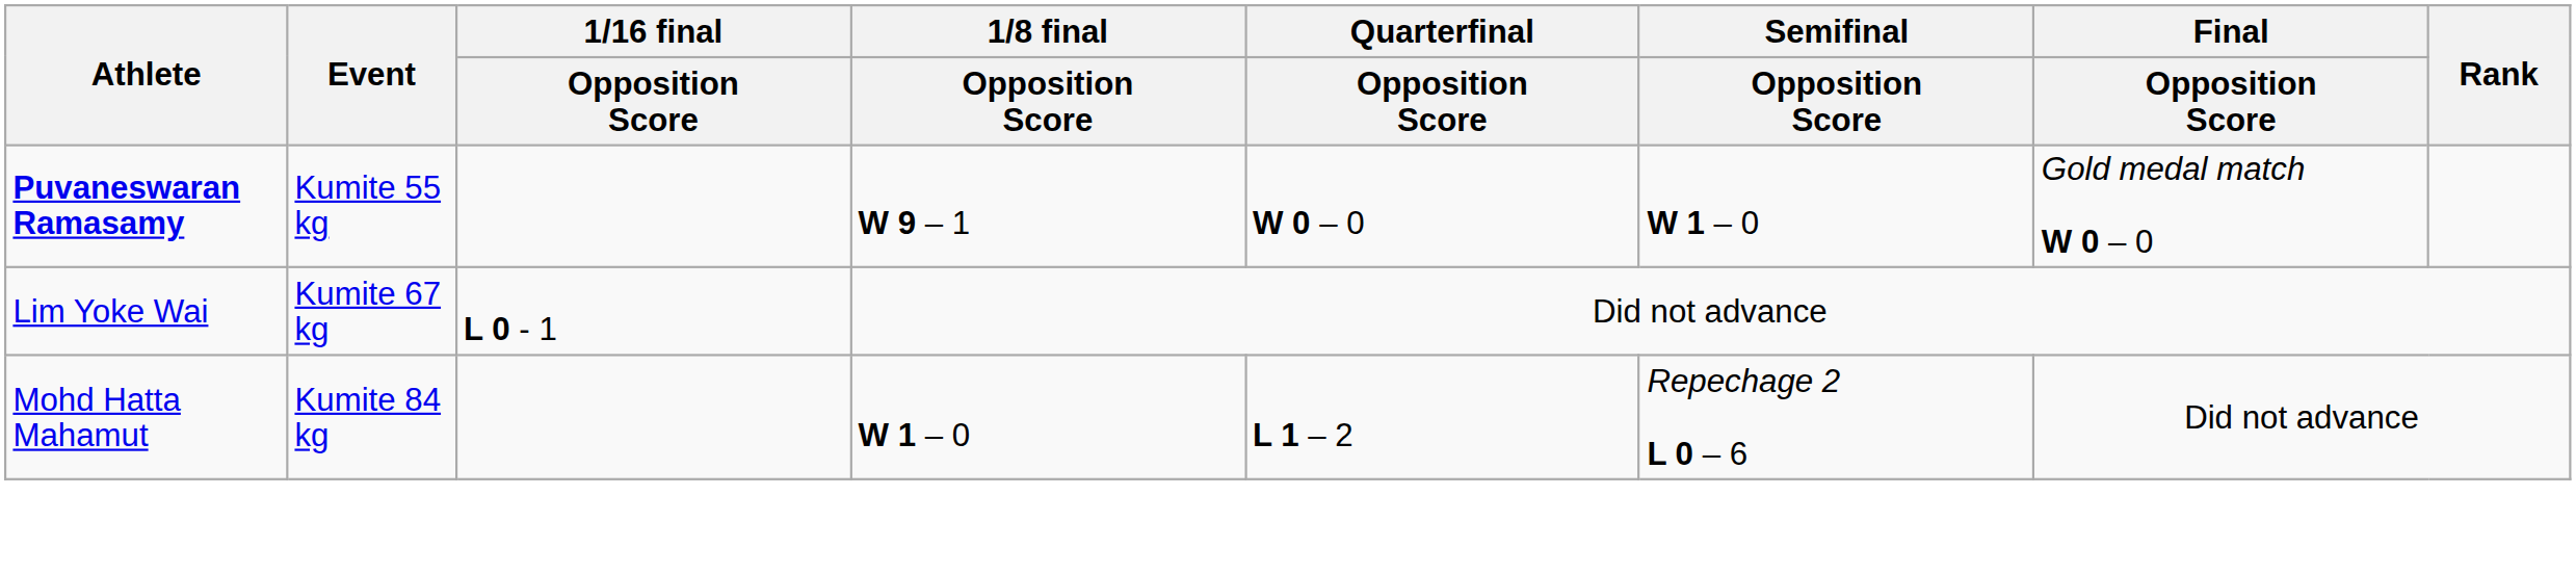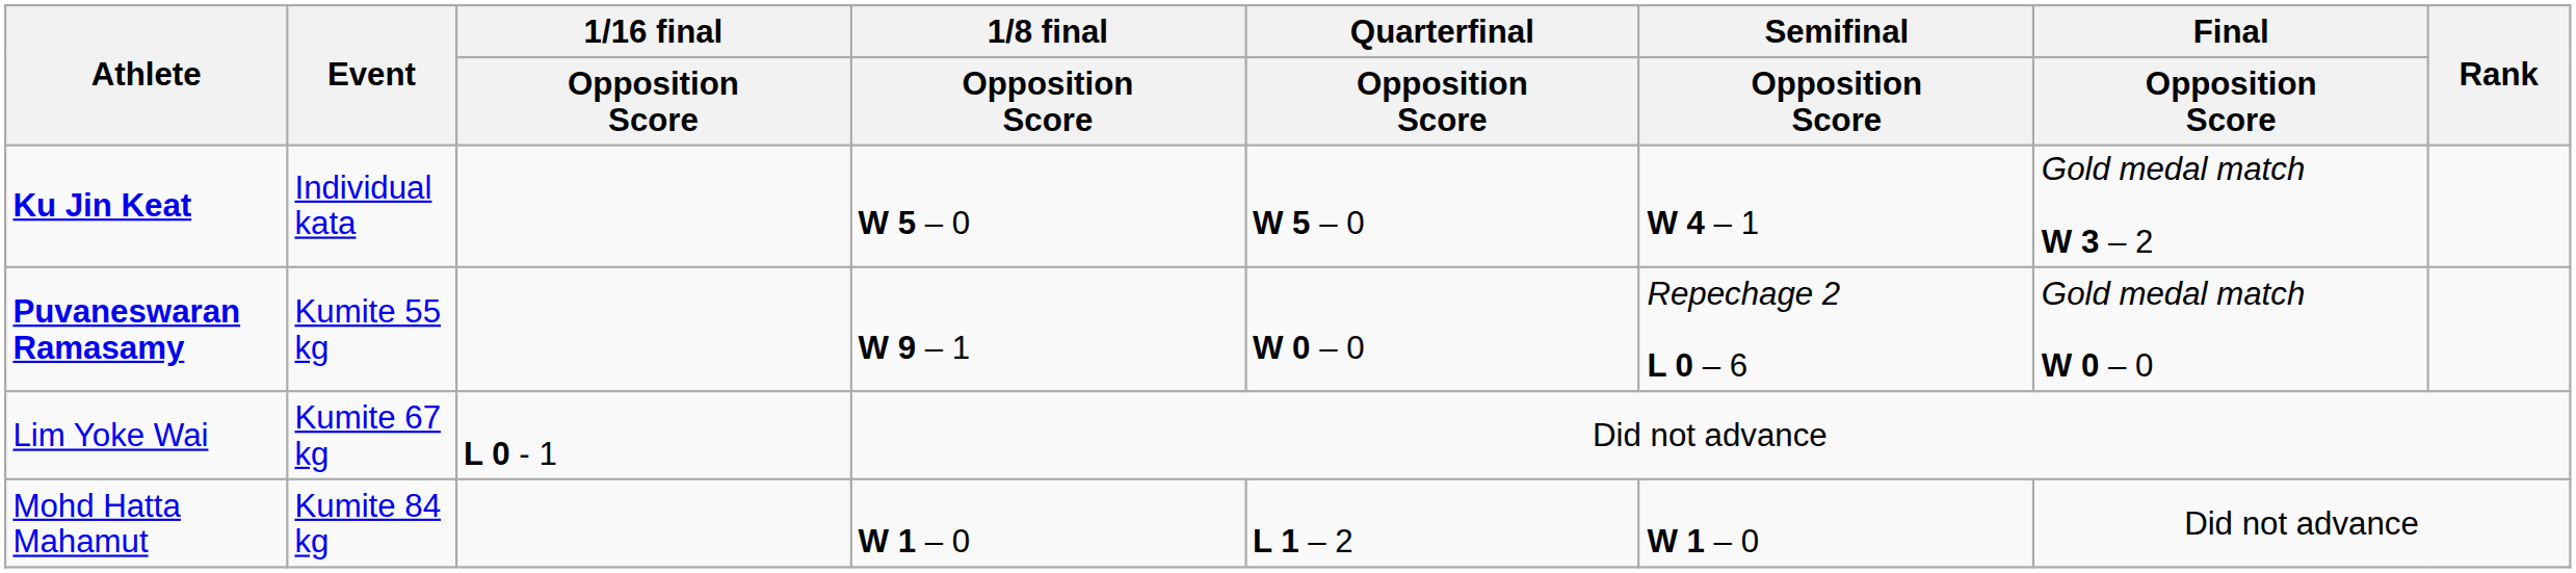 <table class="wikitable" width="90%" style="text-align:left; font-size:90%">
 <tr>
 <th rowspan=2 width="10%">Athlete</th>
 <th rowspan=2 width="6%">Event</th>
 <th width="14%">1/16 final</th>
 <th width="14%">1/8 final</th>
 <th width="14%">Quarterfinal</th>
 <th width="14%">Semifinal</th>
 <th width="14%">Final</th>
 <th rowspan=2 width="5%">Rank</th>
 </tr>
 <tr>
 <th>Opposition<br>Score</th>
 <th>Opposition<br>Score</th>
 <th>Opposition<br>Score</th>
 <th>Opposition<br>Score</th>
 <th>Opposition<br>Score</th>
 </tr>
 <tr>
+<td><strong><a href='#'>Ku Jin Keat</a></strong></td>
+<td><a href='#'>Individual kata</a></td>
+<td></td>
+<td><br><strong>W 5</strong> – 0</td>
+<td><br><strong>W 5</strong> – 0</td>
+<td><br><strong>W 4</strong> – 1</td>
+<td><em>Gold medal match</em><br><br><strong>W 3</strong> – 2</td>
+<td align=center></td>
+</tr>
+<tr>
 <td><strong><a href='#'>Puvaneswaran Ramasamy</a></strong></td>
 <td><a href='#'>Kumite 55 kg</a></td>
 <td></td>
 <td><br><strong>W 9</strong> – 1</td>
 <td><br><strong>W 0</strong> – 0</td>
-<td><br><strong>W 1</strong> – 0</td>
+<td><em>Repechage 2</em><br><br><strong>L 0</strong> – 6</td>
 <td><em>Gold medal match</em><br><br><strong>W 0</strong> – 0</td>
 <td align=center></td>
 </tr>
 <tr>
 <td><a href='#'>Lim Yoke Wai</a></td>
 <td><a href='#'>Kumite 67 kg</a></td>
 <td><br><strong>L 0</strong> - 1</td>
 <td colspan=5 align=center>Did not advance</td>
 </tr>
 <tr>
 <td><a href='#'>Mohd Hatta Mahamut</a></td>
 <td><a href='#'>Kumite 84 kg</a></td>
 <td></td>
 <td><br><strong>W 1</strong> – 0</td>
 <td><br><strong>L 1</strong> – 2</td>
-<td><em>Repechage 2</em><br><br><strong>L 0</strong> – 6</td>
+<td><br><strong>W 1</strong> – 0</td>
 <td colspan=2 align=center>Did not advance</td>
 </tr>
 </table>
